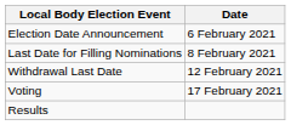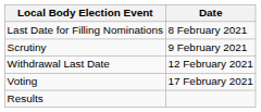 <table class="wikitable">
 <tr>
 <th>Local Body Election Event</th>
 <th>Date</th>
 </tr>
 <tr>
-<td>Election Date Announcement</td>
-<td>6 February 2021</td>
+<td>Last Date for Filling Nominations</td>
+<td>8 February 2021</td>
 </tr>
 <tr>
-<td>Last Date for Filling Nominations</td>
-<td>8 February 2021</td>
+<td>Scrutiny</td>
+<td>9 February 2021</td>
 </tr>
 <tr>
 <td>Withdrawal Last Date</td>
 <td>12 February 2021</td>
 </tr>
 <tr>
 <td>Voting</td>
 <td>17 February 2021</td>
 </tr>
 <tr>
 <td>Results</td>
 <td></td>
 </tr>
 </table>
